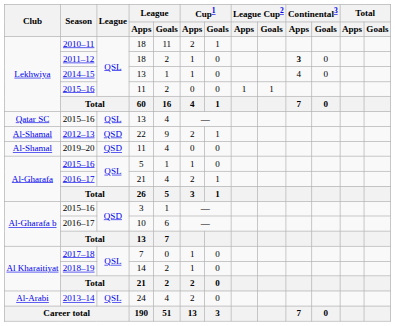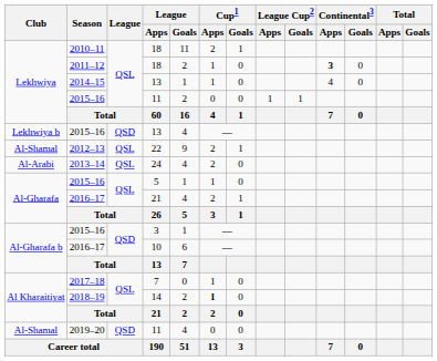 <table class="wikitable" style="font-size:90%; text-align:center;">
 <tr>
 <th rowspan="2">Club</th>
 <th rowspan="2">Season</th>
 <th rowspan="2">League</th>
 <th colspan="2">League</th>
 <th colspan="2">Cup<sup><a href='#'>1</a></sup></th>
 <th colspan="2">League Cup<sup><a href='#'>2</a></sup></th>
 <th colspan="2">Continental<sup><a href='#'>3</a></sup></th>
 <th colspan="2">Total</th>
 </tr>
 <tr>
 <th>Apps</th>
 <th>Goals</th>
 <th>Apps</th>
 <th>Goals</th>
 <th>Apps</th>
 <th>Goals</th>
 <th>Apps</th>
 <th>Goals</th>
 <th>Apps</th>
 <th>Goals</th>
 </tr>
 <tr>
 <td rowspan="5"><a href='#'>Lekhwiya</a></td>
 <td><a href='#'>2010–11</a></td>
 <td rowspan="4" valign="center"><a href='#'>QSL</a></td>
 <td>18</td>
 <td>11</td>
 <td>2</td>
 <td>1</td>
 <td></td>
 <td></td>
 <td></td>
 <td></td>
 <td></td>
 <td></td>
 </tr>
 <tr>
 <td><a href='#'>2011–12</a></td>
 <td>18</td>
 <td>2</td>
 <td>1</td>
 <td>0</td>
 <td></td>
 <td></td>
 <td><strong>3</strong></td>
 <td>0</td>
 <td></td>
 <td></td>
 </tr>
 <tr>
 <td><a href='#'>2014–15</a></td>
 <td>13</td>
 <td>1</td>
 <td>1</td>
 <td>0</td>
 <td></td>
 <td></td>
 <td>4</td>
 <td>0</td>
 <td></td>
 <td></td>
 </tr>
 <tr>
 <td><a href='#'>2015–16</a></td>
 <td>11</td>
 <td>2</td>
 <td>0</td>
 <td>0</td>
 <td>1</td>
 <td>1</td>
 <td></td>
 <td></td>
 <td></td>
 <td></td>
 </tr>
 <tr>
 <th colspan="2">Total</th>
 <th>60</th>
 <th>16</th>
 <th>4</th>
 <th>1</th>
 <th></th>
 <th></th>
 <th>7</th>
 <th>0</th>
 <th></th>
 <th></th>
 </tr>
 <tr>
-<td><a href='#'>Qatar SC</a></td>
+<td><a href='#'>Lekhwiya b</a></td>
 <td 2015–16 Qatari Second Division>2015–16</td>
-<td rowspan="1" valign="center"><a href='#'>QSL</a></td>
+<td rowspan="1" valign="center"><a href='#'>QSD</a></td>
 <td>13</td>
 <td>4</td>
 <td colspan="2">—</td>
 <td></td>
 <td></td>
 <td></td>
 <td></td>
 <td></td>
 <td></td>
 </tr>
 <tr>
 <td><a href='#'>Al-Shamal</a></td>
 <td><a href='#'>2012–13</a></td>
-<td rowspan="1" valign="center"><a href='#'>QSD</a></td>
+<td rowspan="1" valign="center"><a href='#'>QSL</a></td>
 <td>22</td>
 <td>9</td>
 <td>2</td>
 <td>1</td>
 <td></td>
 <td></td>
 <td></td>
 <td></td>
 <td></td>
 <td></td>
 </tr>
 <tr>
-<td><a href='#'>Al-Shamal</a></td>
-<td 2019–20 Qatari Second Division>2019–20</td>
-<td rowspan="1" valign="center"><a href='#'>QSD</a></td>
-<td>11</td>
+<td><a href='#'>Al-Arabi</a></td>
+<td><a href='#'>2013–14</a></td>
+<td rowspan="1" valign="center"><a href='#'>QSL</a></td>
+<td>24</td>
 <td>4</td>
-<td>0</td>
+<td>2</td>
 <td>0</td>
 <td></td>
 <td></td>
 <td></td>
 <td></td>
 <td></td>
 <td></td>
 </tr>
 <tr>
 <td rowspan="3"><a href='#'>Al-Gharafa</a></td>
 <td><a href='#'>2015–16</a></td>
 <td rowspan="2" valign="center"><a href='#'>QSL</a></td>
 <td>5</td>
 <td>1</td>
 <td>1</td>
 <td>0</td>
 <td></td>
 <td></td>
 <td></td>
 <td></td>
 <td></td>
 <td></td>
 </tr>
 <tr>
 <td><a href='#'>2016–17</a></td>
 <td>21</td>
 <td>4</td>
 <td>2</td>
 <td>1</td>
 <td></td>
 <td></td>
 <td></td>
 <td></td>
 <td></td>
 <td></td>
 </tr>
 <tr>
 <th colspan="2">Total</th>
 <th>26</th>
 <th>5</th>
 <th>3</th>
 <th>1</th>
 <th></th>
 <th></th>
 <th></th>
 <th></th>
 <th></th>
 <th></th>
 </tr>
 <tr>
 <td rowspan="3"><a href='#'>Al-Gharafa b</a></td>
 <td 2015–16 Qatari Second Division>2015–16</td>
 <td rowspan="2" valign="center"><a href='#'>QSD</a></td>
 <td>3</td>
 <td>1</td>
 <td colspan="2">—</td>
 <td></td>
 <td></td>
 <td></td>
 <td></td>
 <td></td>
 <td></td>
 </tr>
 <tr>
 <td 2016–17 Qatari Second Division>2016–17</td>
 <td>10</td>
 <td>6</td>
 <td colspan="2">—</td>
 <td></td>
 <td></td>
 <td></td>
 <td></td>
 <td></td>
 <td></td>
 </tr>
 <tr>
 <th colspan="2">Total</th>
 <th>13</th>
 <th>7</th>
 <th></th>
 <th></th>
 <th></th>
 <th></th>
 <th></th>
 <th></th>
 <th></th>
 <th></th>
 </tr>
 <tr>
 <td rowspan="3"><a href='#'>Al Kharaitiyat</a></td>
 <td><a href='#'>2017–18</a></td>
 <td rowspan="2" valign="center"><a href='#'>QSL</a></td>
 <td>7</td>
 <td>0</td>
 <td>1</td>
 <td>0</td>
 <td></td>
 <td></td>
 <td></td>
 <td></td>
 <td></td>
 <td></td>
 </tr>
 <tr>
 <td><a href='#'>2018–19</a></td>
 <td>14</td>
 <td>2</td>
-<td>1</td>
+<td><strong>1</strong></td>
 <td>0</td>
 <td></td>
 <td></td>
 <td></td>
 <td></td>
 <td></td>
 <td></td>
 </tr>
 <tr>
 <th colspan="2">Total</th>
 <th>21</th>
 <th>2</th>
 <th>2</th>
 <th>0</th>
 <th></th>
 <th></th>
 <th></th>
 <th></th>
 <th></th>
 <th></th>
 </tr>
 <tr>
-<td><a href='#'>Al-Arabi</a></td>
-<td><a href='#'>2013–14</a></td>
-<td rowspan="1" valign="center"><a href='#'>QSL</a></td>
-<td>24</td>
+<td><a href='#'>Al-Shamal</a></td>
+<td 2019–20 Qatari Second Division>2019–20</td>
+<td rowspan="1" valign="center"><a href='#'>QSD</a></td>
+<td>11</td>
 <td>4</td>
-<td>2</td>
+<td>0</td>
 <td>0</td>
 <td></td>
 <td></td>
 <td></td>
 <td></td>
 <td></td>
 <td></td>
 </tr>
 <tr>
 <th colspan="3">Career total</th>
 <th>190</th>
 <th>51</th>
 <th>13</th>
 <th>3</th>
 <th></th>
 <th></th>
 <th>7</th>
 <th>0</th>
 <th></th>
 <th></th>
 </tr>
 </table>
